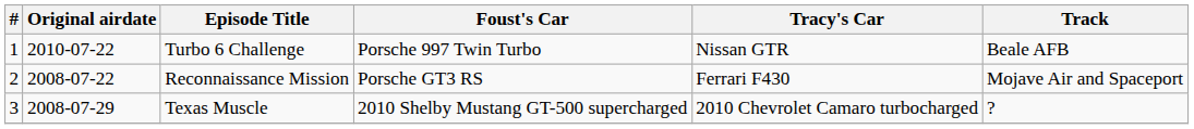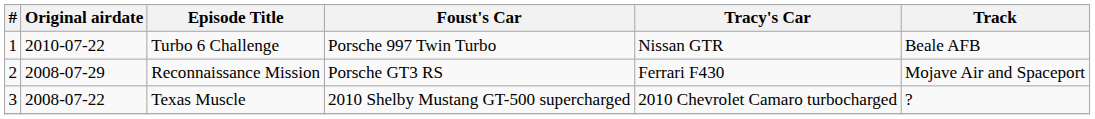 <table class="wikitable">
 <tr>
 <th>#</th>
 <th>Original airdate</th>
 <th>Episode Title</th>
 <th>Foust's Car</th>
 <th>Tracy's Car</th>
 <th>Track</th>
 </tr>
 <tr>
 <td>1</td>
 <td>2010-07-22</td>
 <td>Turbo 6 Challenge</td>
 <td>Porsche 997 Twin Turbo</td>
 <td>Nissan GTR</td>
 <td>Beale AFB</td>
 </tr>
 <tr>
 <td>2</td>
-<td>2008-07-22</td>
+<td>2008-07-29</td>
 <td>Reconnaissance Mission</td>
 <td>Porsche GT3 RS</td>
 <td>Ferrari F430</td>
 <td>Mojave Air and Spaceport</td>
 </tr>
 <tr>
 <td>3</td>
-<td>2008-07-29</td>
+<td>2008-07-22</td>
 <td>Texas Muscle</td>
 <td>2010 Shelby Mustang GT-500 supercharged</td>
 <td>2010 Chevrolet Camaro turbocharged</td>
 <td>?</td>
 </tr>
 <tr>
 </tr>
 </table>
